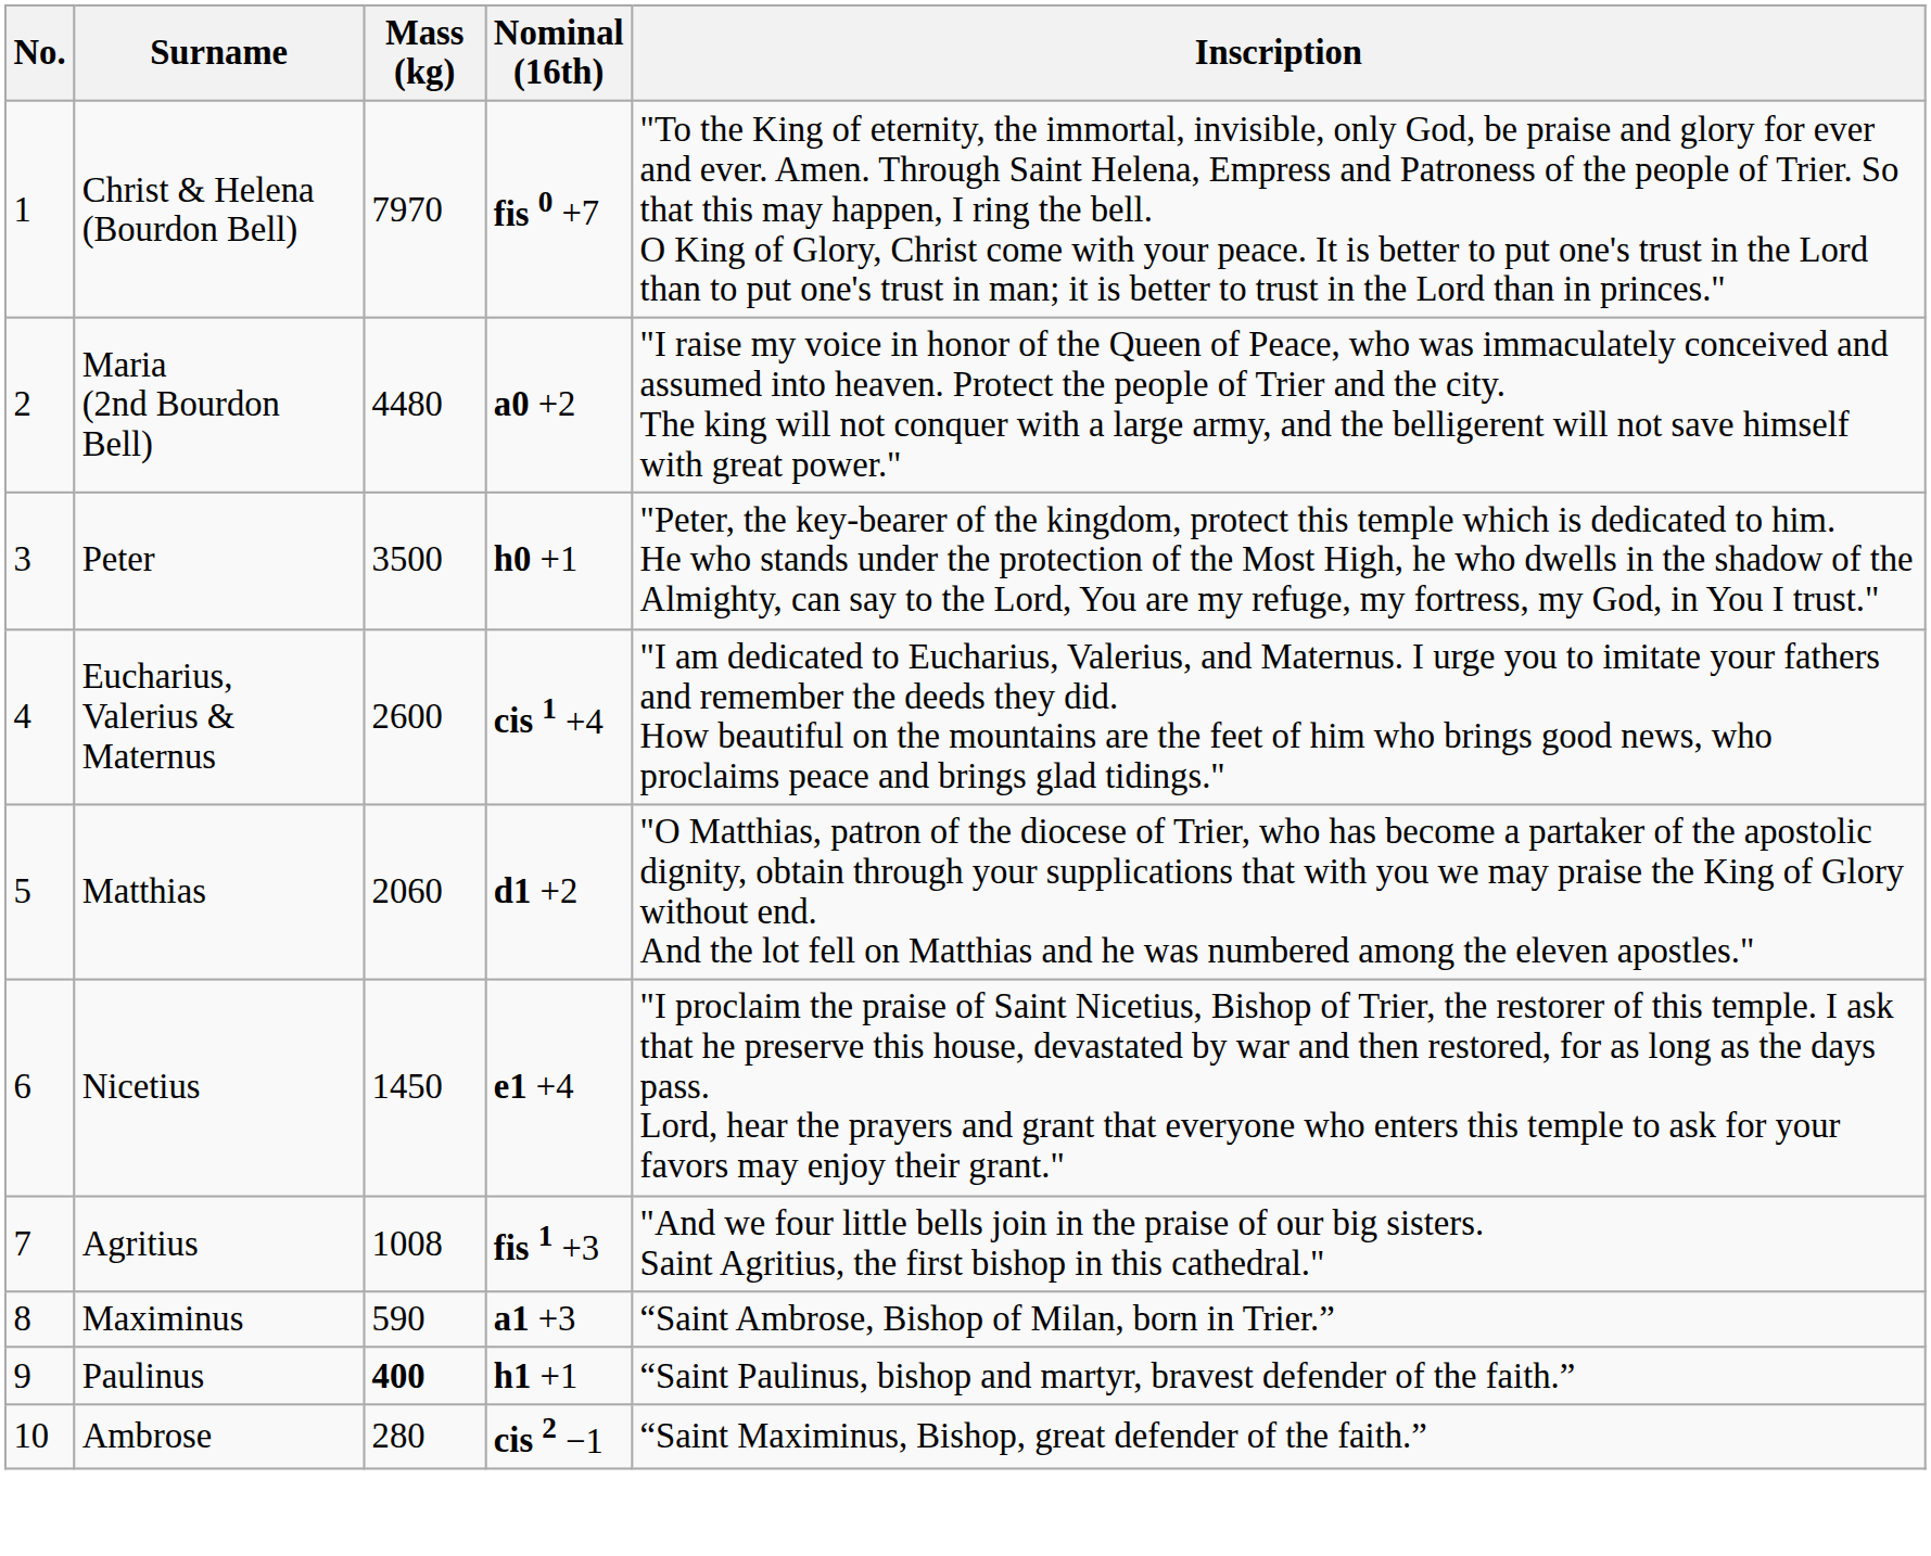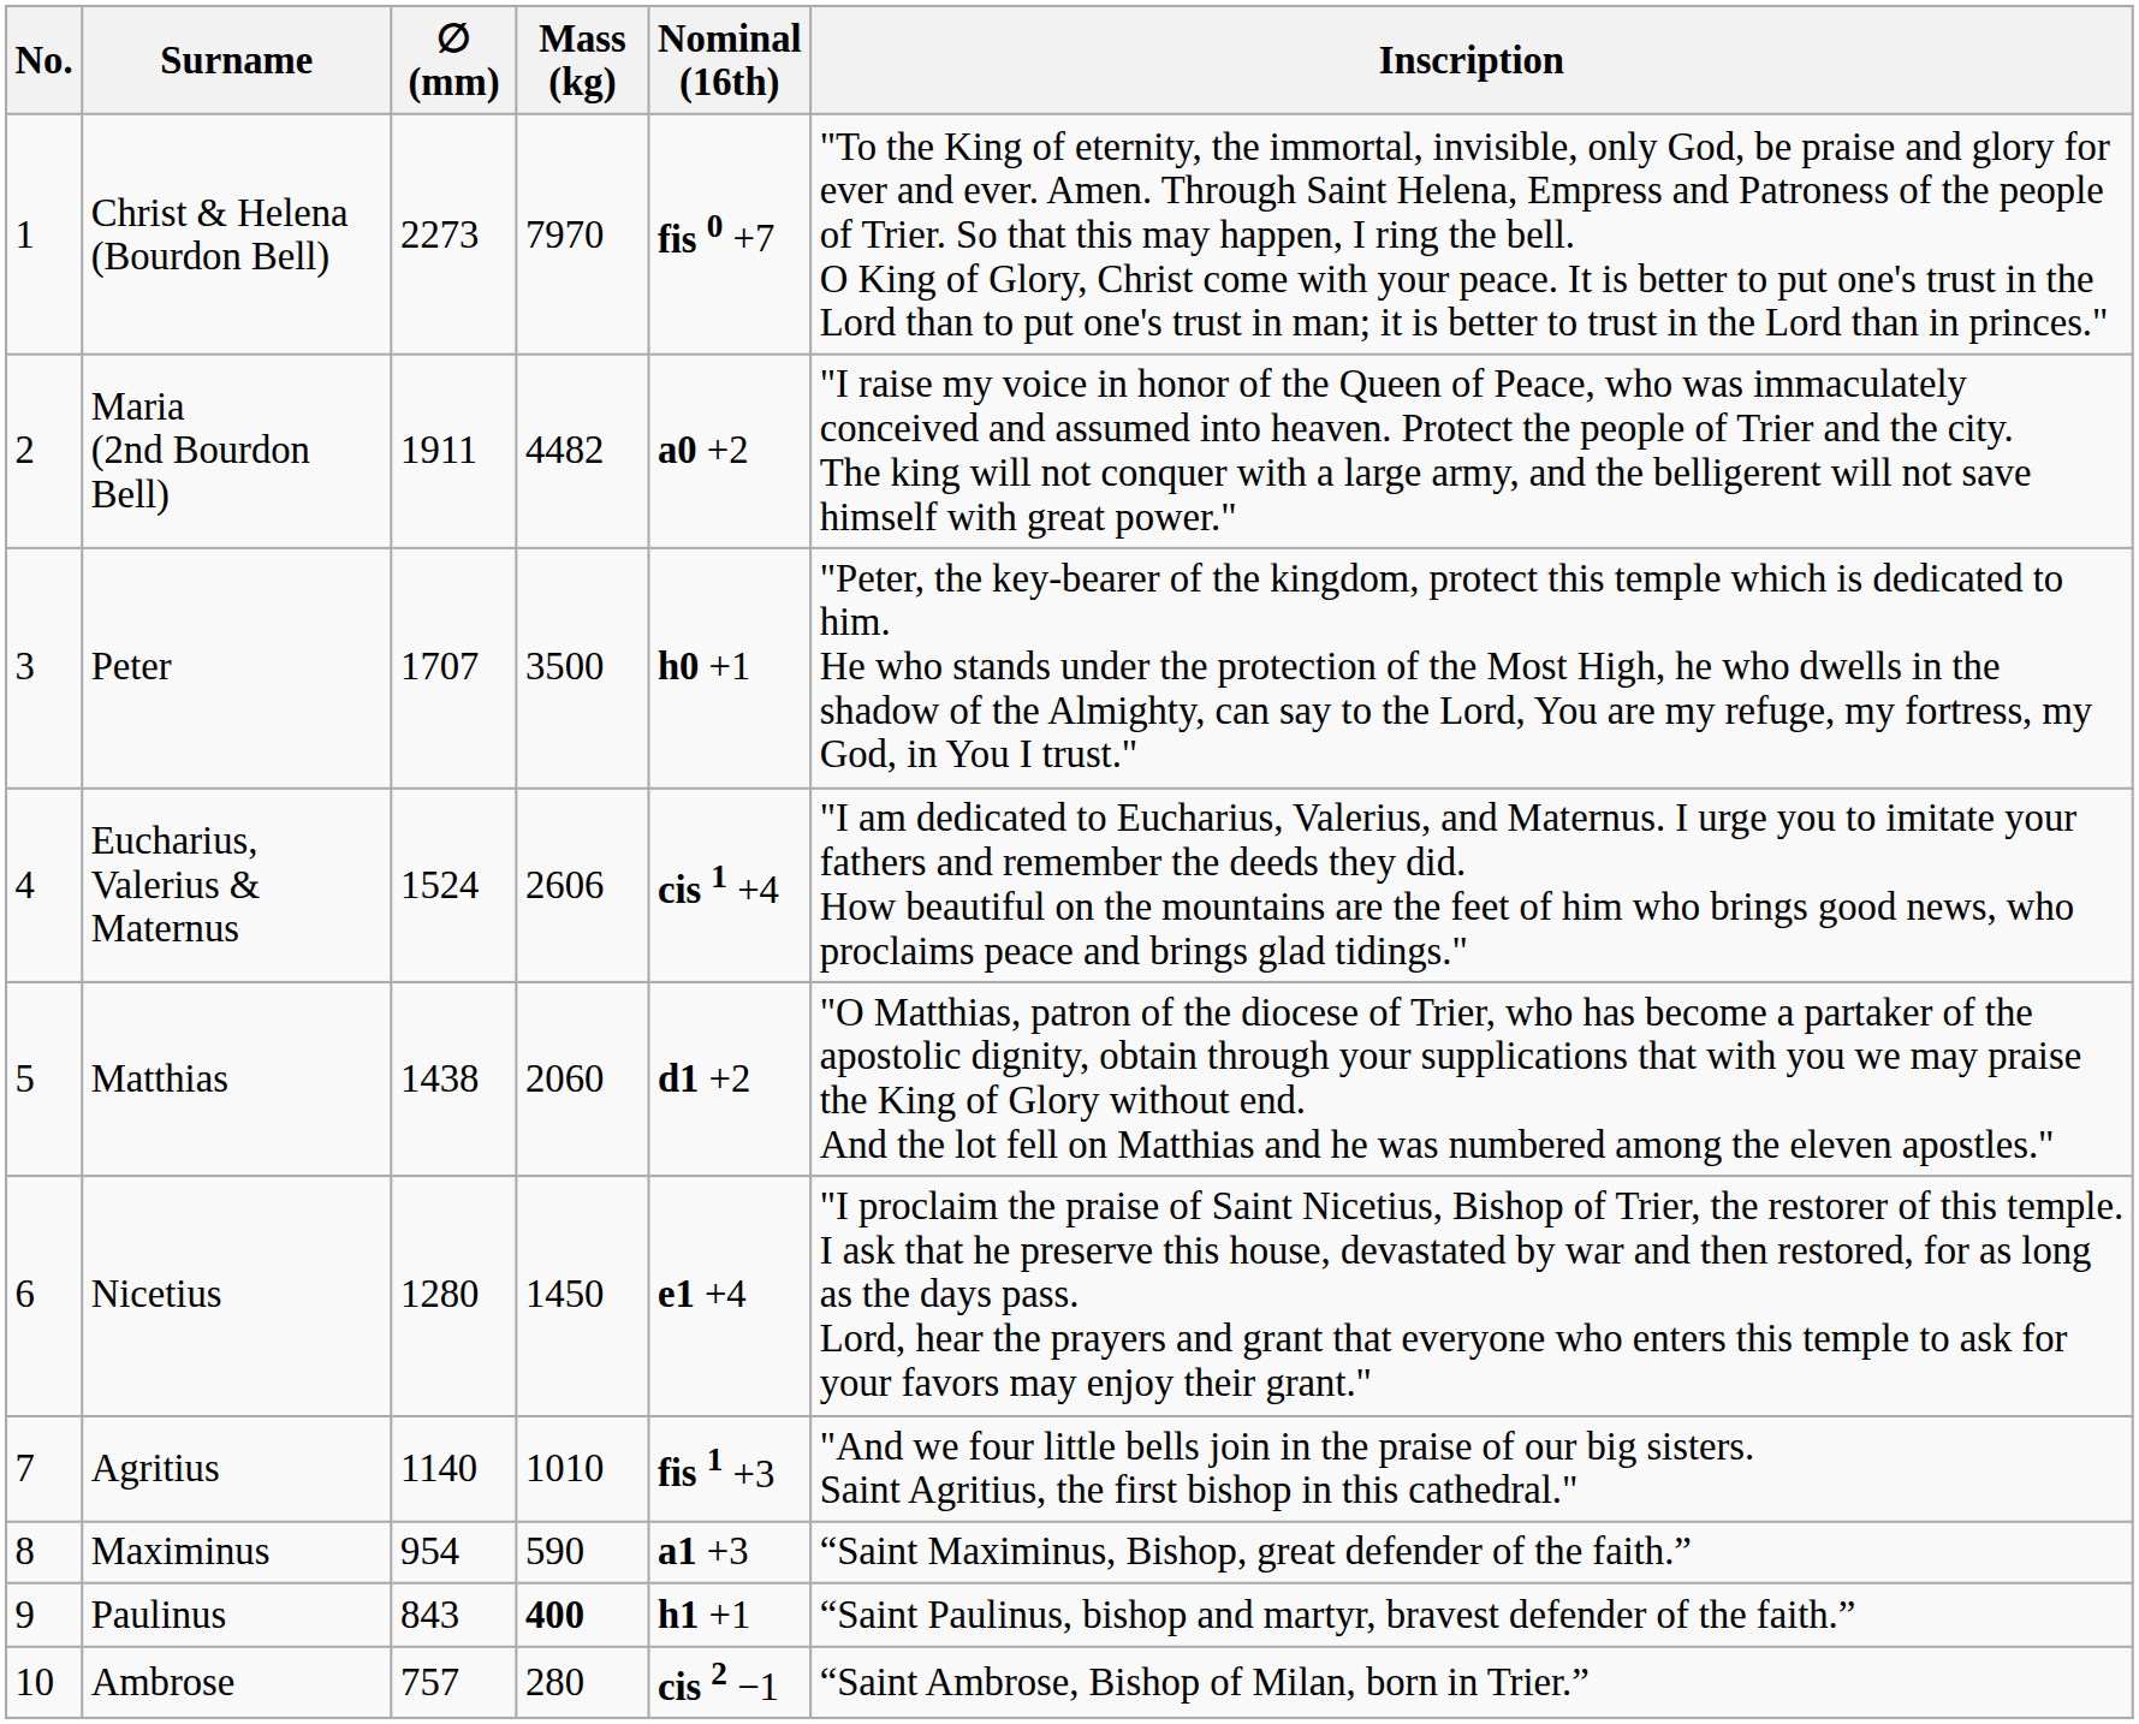 <table class="wikitable">
 <tr>
 <th>No.</th>
 <th>Surname</th>
+<th>∅ (mm)</th>
 <th>Mass (kg)</th>
 <th>Nominal<br>(16th)</th>
 <th>Inscription</th>
 </tr>
 <tr>
 <td>1</td>
 <td>Christ & Helena<br>(Bourdon Bell)</td>
+<td>2273</td>
 <td>7970</td>
 <td><strong>fis <sup>0</sup></strong> +7</td>
 <td>"To the King of eternity, the immortal, invisible, only God, be praise and glory for ever and ever. Amen. Through Saint Helena, Empress and Patroness of the people of Trier. So that this may happen, I ring the bell.<br>O King of Glory, Christ come with your peace. It is better to put one's trust in the Lord than to put one's trust in man; it is better to trust in the Lord than in princes."</td>
 </tr>
 <tr>
 <td>2</td>
 <td>Maria<br>(2nd Bourdon Bell)</td>
-<td>4480</td>
+<td>1911</td>
+<td>4482</td>
 <td><strong>a0</strong> +2</td>
 <td>"I raise my voice in honor of the Queen of Peace, who was immaculately conceived and assumed into heaven. Protect the people of Trier and the city.<br>The king will not conquer with a large army, and the belligerent will not save himself with great power."</td>
 </tr>
 <tr>
 <td>3</td>
 <td>Peter</td>
+<td>1707</td>
 <td>3500</td>
 <td><strong>h0</strong> +1</td>
 <td>"Peter, the key-bearer of the kingdom, protect this temple which is dedicated to him.<br>He who stands under the protection of the Most High, he who dwells in the shadow of the Almighty, can say to the Lord, You are my refuge, my fortress, my God, in You I trust."</td>
 </tr>
 <tr>
 <td>4</td>
 <td>Eucharius, Valerius & Maternus</td>
-<td>2600</td>
+<td>1524</td>
+<td>2606</td>
 <td><strong>cis <sup>1</sup></strong> +4</td>
 <td>"I am dedicated to Eucharius, Valerius, and Maternus. I urge you to imitate your fathers and remember the deeds they did.<br>How beautiful on the mountains are the feet of him who brings good news, who proclaims peace and brings glad tidings."</td>
 </tr>
 <tr>
 <td>5</td>
 <td>Matthias</td>
+<td>1438</td>
 <td>2060</td>
 <td><strong>d1</strong> +2</td>
 <td>"O Matthias, patron of the diocese of Trier, who has become a partaker of the apostolic dignity, obtain through your supplications that with you we may praise the King of Glory without end.<br>And the lot fell on Matthias and he was numbered among the eleven apostles."</td>
 </tr>
 <tr>
 <td>6</td>
 <td>Nicetius</td>
+<td>1280</td>
 <td>1450</td>
 <td><strong>e1</strong> +4</td>
 <td>"I proclaim the praise of Saint Nicetius, Bishop of Trier, the restorer of this temple. I ask that he preserve this house, devastated by war and then restored, for as long as the days pass.<br>Lord, hear the prayers and grant that everyone who enters this temple to ask for your favors may enjoy their grant."</td>
 </tr>
 <tr>
 <td>7</td>
 <td>Agritius</td>
-<td>1008</td>
+<td>1140</td>
+<td>1010</td>
 <td><strong>fis <sup>1</sup></strong> +3</td>
 <td>"And we four little bells join in the praise of our big sisters.<br>Saint Agritius, the first bishop in this cathedral."</td>
 </tr>
 <tr>
 <td>8</td>
 <td>Maximinus</td>
+<td>954</td>
 <td>590</td>
 <td><strong>a1</strong> +3</td>
-<td>“Saint Ambrose, Bishop of Milan, born in Trier.”</td>
+<td>“Saint Maximinus, Bishop, great defender of the faith.”</td>
 </tr>
 <tr>
 <td>9</td>
 <td>Paulinus</td>
+<td>843</td>
 <td><strong>400</strong></td>
 <td><strong>h1</strong> +1</td>
 <td>“Saint Paulinus, bishop and martyr, bravest defender of the faith.”</td>
 </tr>
 <tr>
 <td>10</td>
 <td>Ambrose</td>
+<td>757</td>
 <td>280</td>
 <td><strong>cis <sup>2</sup></strong> −1</td>
-<td>“Saint Maximinus, Bishop, great defender of the faith.”</td>
+<td>“Saint Ambrose, Bishop of Milan, born in Trier.”</td>
 </tr>
 </table>
